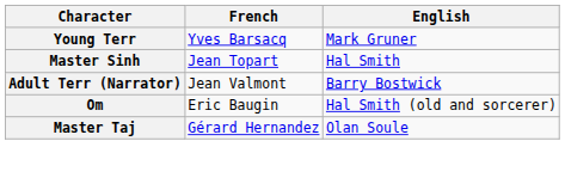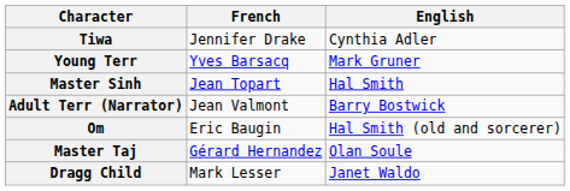 <table class="wikitable">
 <tr>
 <th>Character</th>
 <th>French</th>
 <th>English</th>
+</tr>
+<tr>
+<th>Tiwa</th>
+<td>Jennifer Drake</td>
+<td>Cynthia Adler</td>
 </tr>
 <tr>
 <th>Young Terr</th>
 <td><a href='#'>Yves Barsacq</a></td>
 <td><a href='#'>Mark Gruner</a></td>
 </tr>
 <tr>
 <th>Master Sinh</th>
 <td><a href='#'>Jean Topart</a></td>
 <td><a href='#'>Hal Smith</a></td>
 </tr>
 <tr>
 <th>Adult Terr (Narrator)</th>
 <td>Jean Valmont</td>
 <td><a href='#'>Barry Bostwick</a></td>
 </tr>
 <tr>
 <th>Om</th>
 <td>Eric Baugin</td>
 <td><a href='#'>Hal Smith</a> (old and sorcerer)</td>
 </tr>
 <tr>
 <th>Master Taj</th>
 <td><a href='#'>Gérard Hernandez</a></td>
 <td><a href='#'>Olan Soule</a></td>
 </tr>
+<tr>
+<th>Dragg Child</th>
+<td>Mark Lesser</td>
+<td><a href='#'>Janet Waldo</a></td>
+</tr>
 </table>
